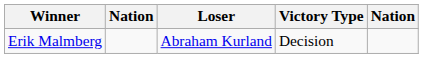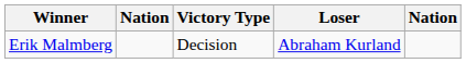 <table class="wikitable sortable" style="text-align:left;">
 <tr>
 <th>Winner</th>
 <th>Nation</th>
+<th>Victory Type</th>
 <th>Loser</th>
-<th>Victory Type</th>
 <th>Nation</th>
 </tr>
 <tr>
 <td><a href='#'>Erik Malmberg</a></td>
 <td></td>
+<td>Decision</td>
 <td><a href='#'>Abraham Kurland</a></td>
-<td>Decision</td>
 <td></td>
 </tr>
 </table>
